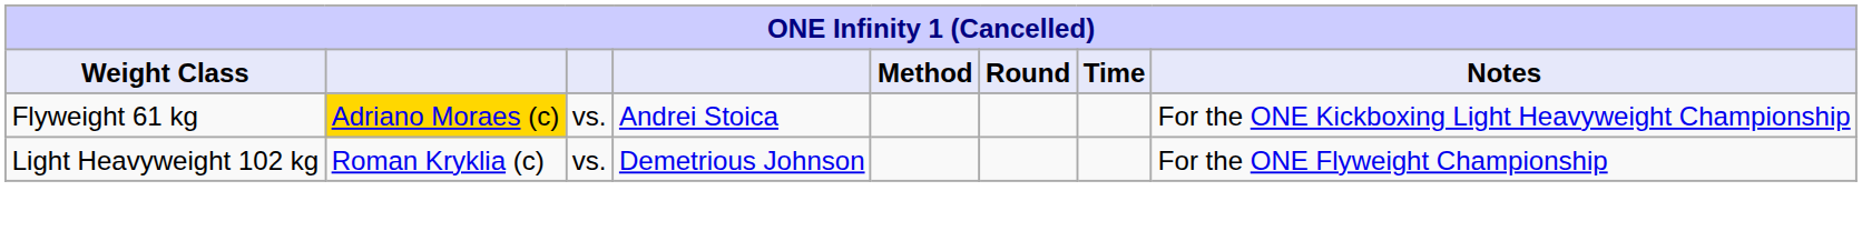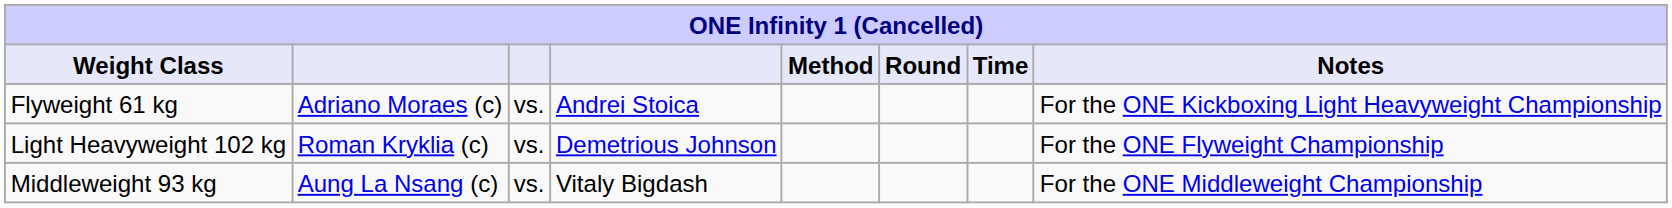 <table class="wikitable" style="font-size: 80%;">
 <tr>
 <th colspan="8" style="background-color: #ccf; color: #000080; text-align: center;"><strong>ONE Infinity 1 (Cancelled)</strong></th>
 </tr>
 <tr>
 <th colspan="1" style="background-color: #E6E8FA; color: #000000; text-align: center;">Weight Class</th>
 <th colspan="1" style="background-color: #E6E8FA; color: #000000; text-align: center;"></th>
 <th colspan="1" style="background-color: #E6E8FA; color: #000000; text-align: center;"></th>
 <th colspan="1" style="background-color: #E6E8FA; color: #000000; text-align: center;"></th>
 <th colspan="1" style="background-color: #E6E8FA; color: #000000; text-align: center;">Method</th>
 <th colspan="1" style="background-color: #E6E8FA; color: #000000; text-align: center;">Round</th>
 <th colspan="1" style="background-color: #E6E8FA; color: #000000; text-align: center;">Time</th>
 <th colspan="1" style="background-color: #E6E8FA; color: #000000; text-align: center;">Notes</th>
 </tr>
 <tr>
 <td>Flyweight 61 kg</td>
-<td style="background: gold;"> <a href='#'>Adriano Moraes</a> (c)</td>
+<td> <a href='#'>Adriano Moraes</a> (c)</td>
 <td>vs.</td>
 <td> <a href='#'>Andrei Stoica</a></td>
 <td></td>
 <td align=center></td>
 <td align=center></td>
 <td>For the <a href='#'>ONE Kickboxing Light Heavyweight Championship</a></td>
 </tr>
 <tr>
 <td>Light Heavyweight 102 kg</td>
 <td> <a href='#'>Roman Kryklia</a> (c)</td>
 <td>vs.</td>
 <td> <a href='#'>Demetrious Johnson</a></td>
 <td></td>
 <td align=center></td>
 <td align=center></td>
 <td>For the <a href='#'>ONE Flyweight Championship</a></td>
 </tr>
+<tr>
+<td>Middleweight 93 kg</td>
+<td> <a href='#'>Aung La Nsang</a> (c)</td>
+<td>vs.</td>
+<td> Vitaly Bigdash</td>
+<td></td>
+<td align=center></td>
+<td align=center></td>
+<td>For the <a href='#'>ONE Middleweight Championship</a></td>
+</tr>
 </table>
